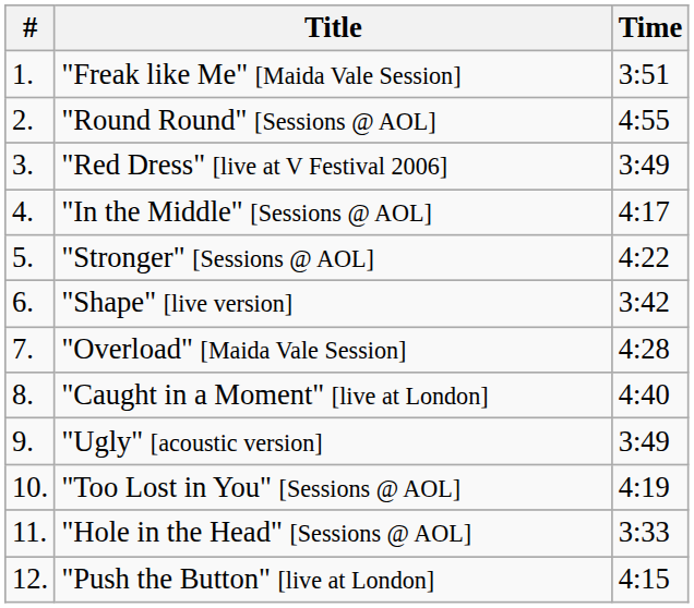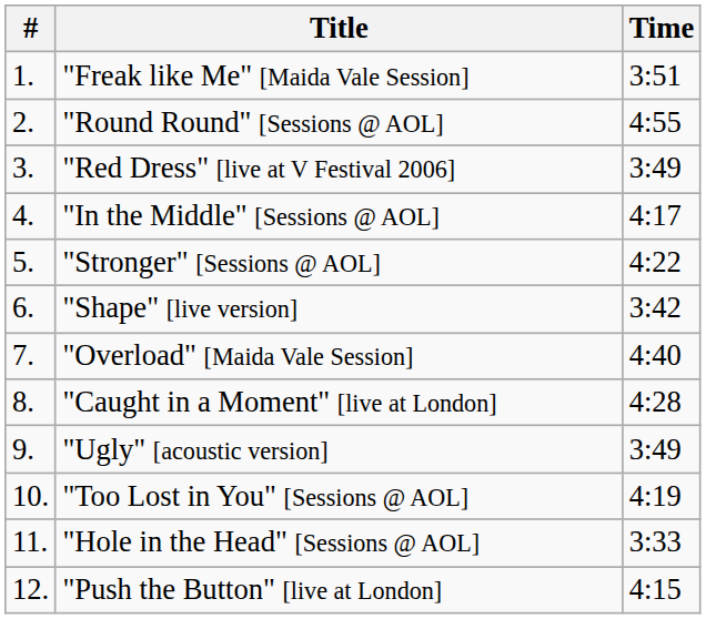 <table class="wikitable">
 <tr>
 <th>#</th>
 <th width="300">Title</th>
 <th>Time</th>
 </tr>
 <tr>
 <td>1.</td>
 <td>"Freak like Me" <small>[Maida Vale Session]</small></td>
 <td>3:51</td>
 </tr>
 <tr>
 <td>2.</td>
 <td>"Round Round" <small>[Sessions @ AOL]</small></td>
 <td>4:55</td>
 </tr>
 <tr>
 <td>3.</td>
 <td>"Red Dress" <small>[live at V Festival 2006]</small></td>
 <td>3:49</td>
 </tr>
 <tr>
 <td>4.</td>
 <td>"In the Middle" <small> [Sessions @ AOL]</small></td>
 <td>4:17</td>
 </tr>
 <tr>
 <td>5.</td>
 <td>"Stronger" <small>[Sessions @ AOL]</small></td>
 <td>4:22</td>
 </tr>
 <tr>
 <td>6.</td>
 <td>"Shape" <small>[live version]</small></td>
 <td>3:42</td>
 </tr>
 <tr>
 <td>7.</td>
 <td>"Overload" <small> [Maida Vale Session]</small></td>
-<td>4:28</td>
+<td>4:40</td>
 </tr>
 <tr>
 <td>8.</td>
 <td>"Caught in a Moment" <small> [live at London]</small></td>
-<td>4:40</td>
+<td>4:28</td>
 </tr>
 <tr>
 <td>9.</td>
 <td>"Ugly" <small>[acoustic version]</small></td>
 <td>3:49</td>
 </tr>
 <tr>
 <td>10.</td>
 <td>"Too Lost in You" <small> [Sessions @ AOL]</small></td>
 <td>4:19</td>
 </tr>
 <tr>
 <td>11.</td>
 <td>"Hole in the Head" <small>[Sessions @ AOL]</small></td>
 <td>3:33</td>
 </tr>
 <tr>
 <td>12.</td>
 <td>"Push the Button" <small>[live at London]</small></td>
 <td>4:15</td>
 </tr>
 </table>
